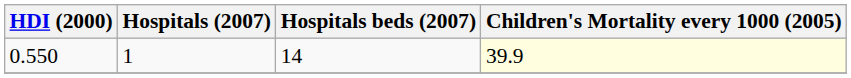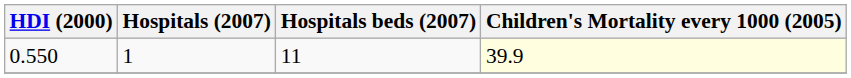 <table class="wikitable" border="1">
 <tr>
 <th><a href='#'>HDI</a> (2000)</th>
 <th>Hospitals (2007)</th>
 <th>Hospitals beds (2007)</th>
 <th>Children's Mortality every 1000 (2005)</th>
 </tr>
 <tr>
 <td>0.550</td>
 <td>1</td>
-<td>14</td>
+<td>11</td>
 <td style="background: lightyellow;">39.9</td>
 </tr>
 <tr>
 </tr>
 </table>
